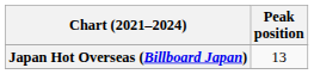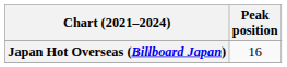 <table class="wikitable sortable plainrowheaders" style="text-align:center">
 <tr>
 <th scope="col">Chart (2021–2024)</th>
 <th scope="col">Peak<br>position</th>
 </tr>
 <tr>
 </tr>
 <tr>
 </tr>
 <tr>
 </tr>
 <tr>
 <th scope="row">Japan Hot Overseas (<em><a href='#'>Billboard Japan</a></em>)</th>
-<td>13</td>
+<td>16</td>
 </tr>
 <tr>
 </tr>
 </table>
